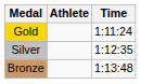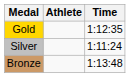 <table class="wikitable">
 <tr>
 <th>Medal</th>
 <th>Athlete</th>
 <th>Time</th>
 </tr>
 <tr>
 <td style="text-align:center;background-color:gold;">Gold</td>
 <td></td>
-<td>1:11:24</td>
+<td>1:12:35</td>
 </tr>
 <tr>
 <td style="text-align:center;background-color:silver;">Silver</td>
 <td></td>
-<td>1:12:35</td>
+<td>1:11:24</td>
 </tr>
 <tr>
 <td style="text-align:center;background-color:#CC9966;">Bronze</td>
 <td></td>
 <td>1:13:48</td>
 </tr>
 </table>
